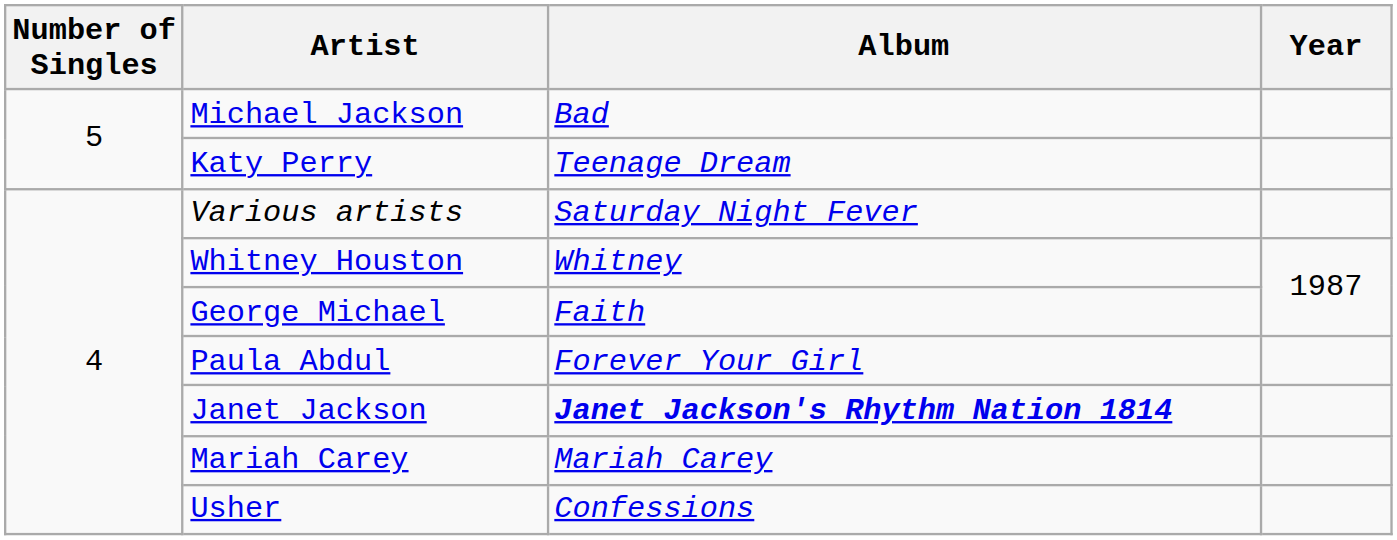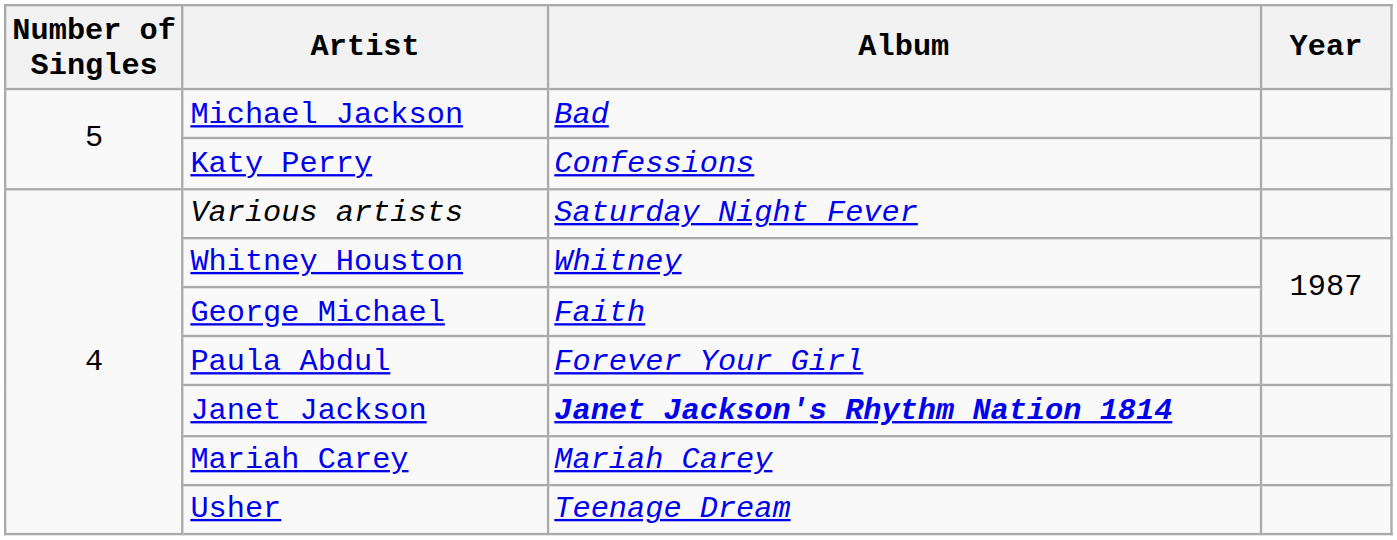 <table class="wikitable">
 <tr>
 <th>Number of <br>Singles</th>
 <th width=150>Artist</th>
 <th width=300>Album</th>
 <th width=50>Year</th>
 </tr>
 <tr>
 <td rowspan=2 style="text-align:center;">5</td>
 <td><a href='#'>Michael Jackson</a></td>
 <td><em><a href='#'>Bad</a></em></td>
 <td></td>
 </tr>
 <tr>
 <td><a href='#'>Katy Perry</a></td>
-<td><em><a href='#'>Teenage Dream</a></em></td>
+<td><em><a href='#'>Confessions</a></em></td>
 <td></td>
 </tr>
 <tr>
 <td rowspan=7 style="text-align:center;">4</td>
 <td><em>Various artists</em></td>
 <td><em><a href='#'>Saturday Night Fever</a></em></td>
 <td></td>
 </tr>
 <tr>
 <td><a href='#'>Whitney Houston</a></td>
 <td><em><a href='#'>Whitney</a></em></td>
 <td rowspan="2" style="text-align:center;">1987</td>
 </tr>
 <tr>
 <td><a href='#'>George Michael</a></td>
 <td><em><a href='#'>Faith</a></em></td>
 </tr>
 <tr>
 <td><a href='#'>Paula Abdul</a></td>
 <td><em><a href='#'>Forever Your Girl</a></em></td>
 <td></td>
 </tr>
 <tr>
 <td><a href='#'>Janet Jackson</a></td>
 <td><strong><em><a href='#'>Janet Jackson's Rhythm Nation 1814</a></em></strong></td>
 <td></td>
 </tr>
 <tr>
 <td><a href='#'>Mariah Carey</a></td>
 <td><em><a href='#'>Mariah Carey</a></em></td>
 <td></td>
 </tr>
 <tr>
 <td><a href='#'>Usher</a></td>
-<td><em><a href='#'>Confessions</a></em></td>
+<td><em><a href='#'>Teenage Dream</a></em></td>
 <td></td>
 </tr>
 </table>
